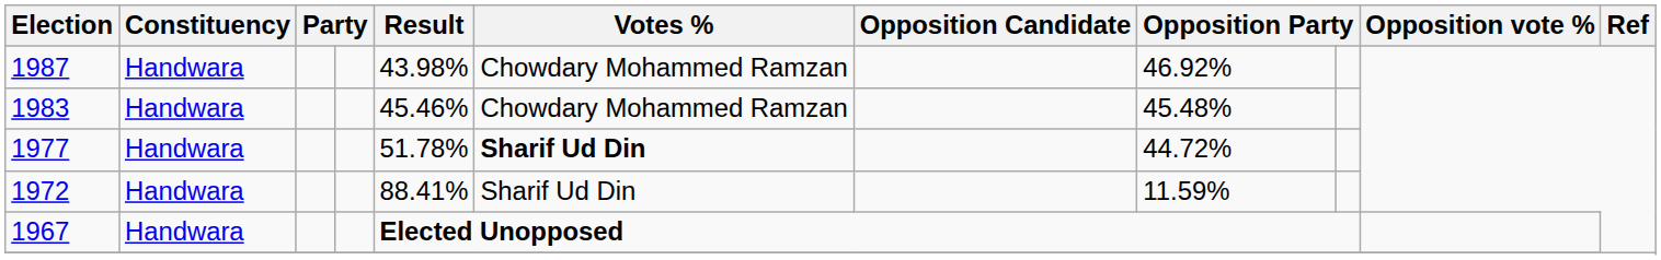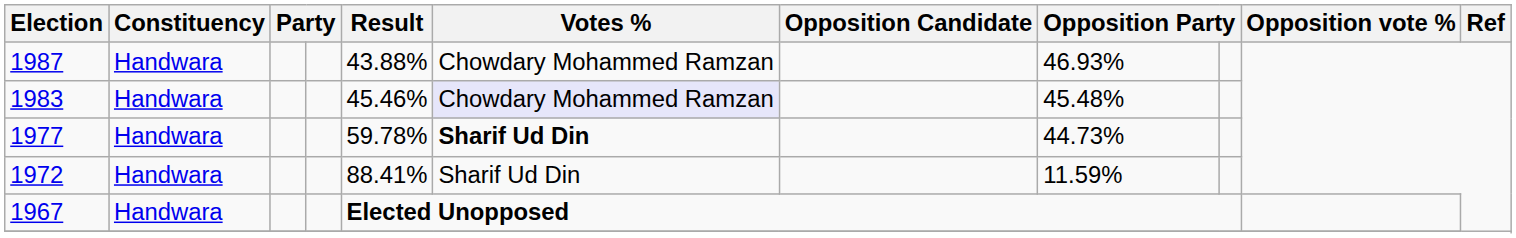 <table class="wikitable sortable">
 <tr>
 <th>Election</th>
 <th>Constituency</th>
 <th colspan="2">Party</th>
 <th>Result</th>
 <th>Votes %</th>
 <th>Opposition Candidate</th>
 <th colspan="2">Opposition Party</th>
 <th>Opposition vote %</th>
 <th>Ref</th>
 </tr>
 <tr>
 <td><a href='#'>1987</a></td>
 <td><a href='#'>Handwara</a></td>
 <td></td>
 <td></td>
-<td>43.98%</td>
+<td>43.88%</td>
 <td>Chowdary Mohammed Ramzan</td>
 <td></td>
-<td>46.92%</td>
+<td>46.93%</td>
 <td></td>
 </tr>
 <tr>
 <td><a href='#'>1983</a></td>
 <td><a href='#'>Handwara</a></td>
 <td></td>
 <td></td>
 <td>45.46%</td>
-<td>Chowdary Mohammed Ramzan</td>
+<td style="background: lavender;">Chowdary Mohammed Ramzan</td>
 <td></td>
 <td>45.48%</td>
 <td></td>
 </tr>
 <tr>
 <td><a href='#'>1977</a></td>
 <td><a href='#'>Handwara</a></td>
 <td></td>
 <td></td>
-<td>51.78%</td>
+<td>59.78%</td>
 <td><strong>Sharif Ud Din</strong></td>
 <td></td>
-<td>44.72%</td>
+<td>44.73%</td>
 <td></td>
 </tr>
 <tr>
 <td><a href='#'>1972</a></td>
 <td><a href='#'>Handwara</a></td>
 <td></td>
 <td></td>
 <td>88.41%</td>
 <td>Sharif Ud Din</td>
 <td></td>
 <td>11.59%</td>
 <td></td>
 </tr>
 <tr>
 <td><a href='#'>1967</a></td>
 <td><a href='#'>Handwara</a></td>
 <td></td>
 <td></td>
 <td colspan=5><strong>Elected Unopposed</strong></td>
 <td></td>
 </tr>
 <tr>
 </tr>
 </table>
